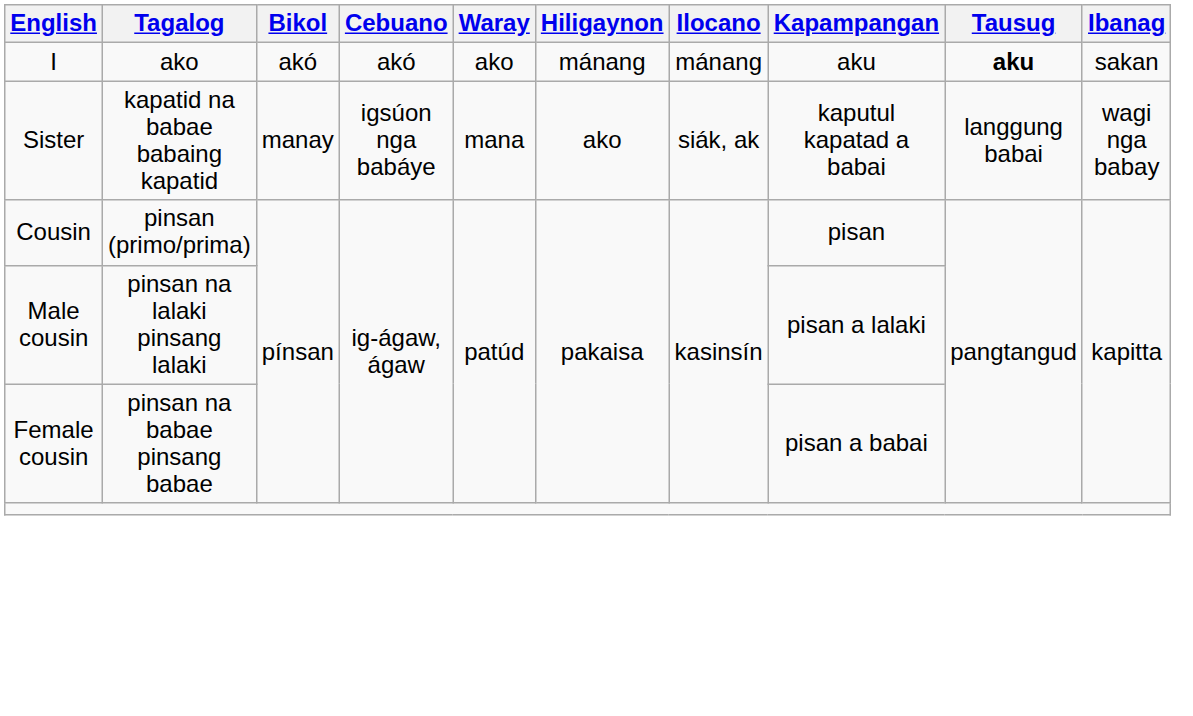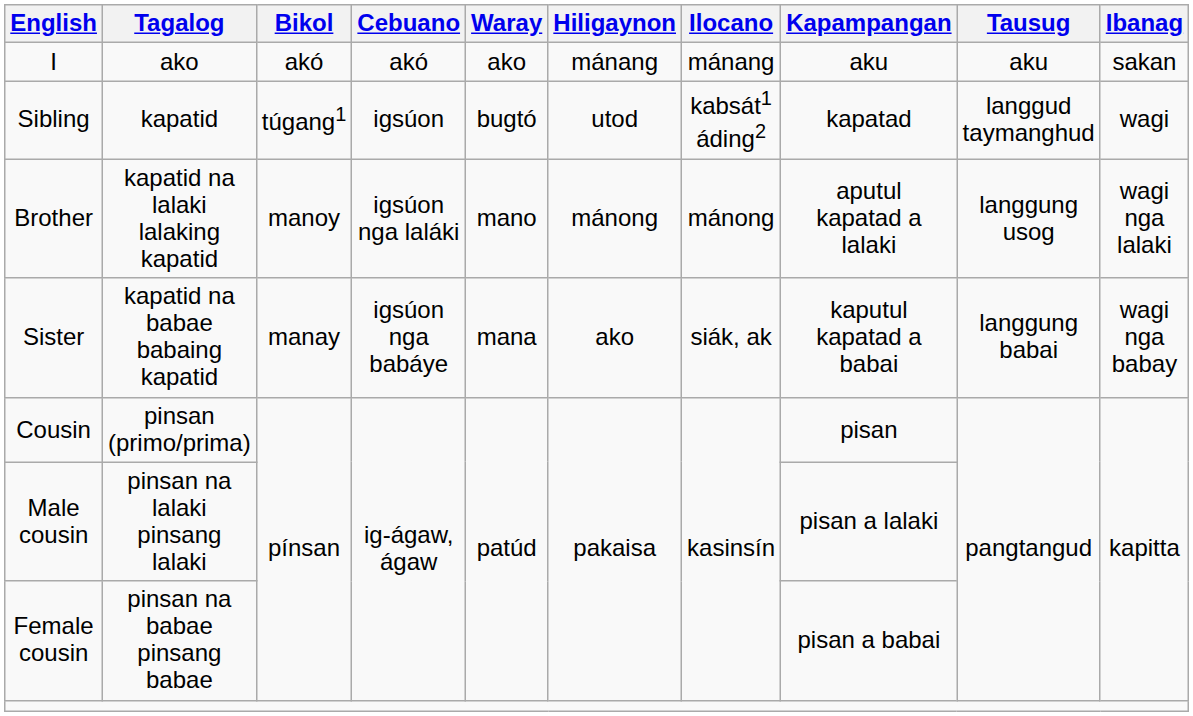 <table class="wikitable" style="margin:1em auto;">
 <tr style="width: 100%">
 <th align="center"><a href='#'>English</a></th>
 <th align="center"><a href='#'>Tagalog</a></th>
 <th align="center"><a href='#'>Bikol</a></th>
 <th align="center"><a href='#'>Cebuano</a></th>
 <th align="center"><a href='#'>Waray</a></th>
 <th align="center"><a href='#'>Hiligaynon</a></th>
 <th align="center"><a href='#'>Ilocano</a></th>
 <th align="center"><a href='#'>Kapampangan</a></th>
 <th align="center"><a href='#'>Tausug</a></th>
 <th align="center"><a href='#'>Ibanag</a><br></th>
 </tr>
 <tr>
 <td align="center">I </td>
 <td align="center">ako</td>
 <td align="center">akó</td>
 <td align="center">akó</td>
 <td align="center">ako</td>
 <td align="center">mánang</td>
 <td align="center">mánang</td>
 <td align="center">aku</td>
-<td align="center"><strong>aku</strong></td>
+<td align="center">aku</td>
 <td align="center">sakan</td>
+</tr>
+<tr>
+<td align="center">Sibling</td>
+<td align="center">kapatid</td>
+<td align="center">túgang<sup>1</sup></td>
+<td align="center">igsúon</td>
+<td align="center">bugtó</td>
+<td align="center">utod</td>
+<td align="center">kabsát<sup>1</sup><br>áding<sup>2</sup></td>
+<td align="center">kapatad</td>
+<td align="center">langgud<br>taymanghud</td>
+<td align="center">wagi</td>
+</tr>
+<tr>
+<td align="center">Brother</td>
+<td align="center">kapatid na lalaki<br>lalaking kapatid</td>
+<td align="center">manoy</td>
+<td align="center">igsúon nga laláki</td>
+<td align="center">mano</td>
+<td align="center">mánong</td>
+<td align="center">mánong</td>
+<td align="center">aputul<br>kapatad a lalaki</td>
+<td align="center">langgung usog</td>
+<td align="center">wagi nga lalaki</td>
 </tr>
 <tr>
 <td align="center">Sister</td>
 <td align="center">kapatid na babae<br>babaing kapatid</td>
 <td align="center">manay</td>
 <td align="center">igsúon nga babáye</td>
 <td align="center">mana</td>
 <td align="center">ako</td>
 <td align="center">siák, ak</td>
 <td align="center">kaputul<br>kapatad a babai</td>
 <td align="center">langgung babai</td>
 <td align="center">wagi nga babay</td>
 </tr>
 <tr>
 <td align="center">Cousin</td>
 <td align="center">pinsan (primo/prima)</td>
 <td rowspan="3" align="center">pínsan</td>
 <td rowspan="3" align="center">ig-ágaw, ágaw</td>
 <td rowspan="3" align="center">patúd</td>
 <td rowspan="3" align="center">pakaisa</td>
 <td rowspan="3" align="center">kasinsín</td>
 <td align="center">pisan</td>
 <td rowspan="3" align="center">pangtangud</td>
 <td rowspan="3" align="center">kapitta</td>
 </tr>
 <tr>
 <td align="center">Male cousin</td>
 <td align="center">pinsan na lalaki<br>pinsang lalaki</td>
 <td align="center">pisan a lalaki</td>
 </tr>
 <tr>
 <td align="center">Female cousin</td>
 <td align="center">pinsan na babae<br>pinsang babae</td>
 <td align="center">pisan a babai</td>
 </tr>
 <tr>
 <td colspan="10"></td>
 </tr>
 </table>
